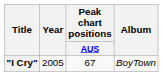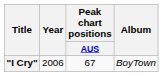 <table class="wikitable plainrowheaders" style="text-align:center;">
 <tr>
 <th scope="col" rowspan="2">Title</th>
 <th scope="col" rowspan="2">Year</th>
 <th scope="col" colspan="1">Peak chart positions</th>
 <th scope="col" rowspan="2">Album</th>
 </tr>
 <tr>
 <th scope="col" style="width:3em;font-size:90%;"><a href='#'>AUS</a><br></th>
 </tr>
 <tr>
 <th scope="row">"I Cry"</th>
-<td>2005</td>
+<td>2006</td>
 <td>67</td>
 <td><em>BoyTown</em></td>
 </tr>
 </table>
